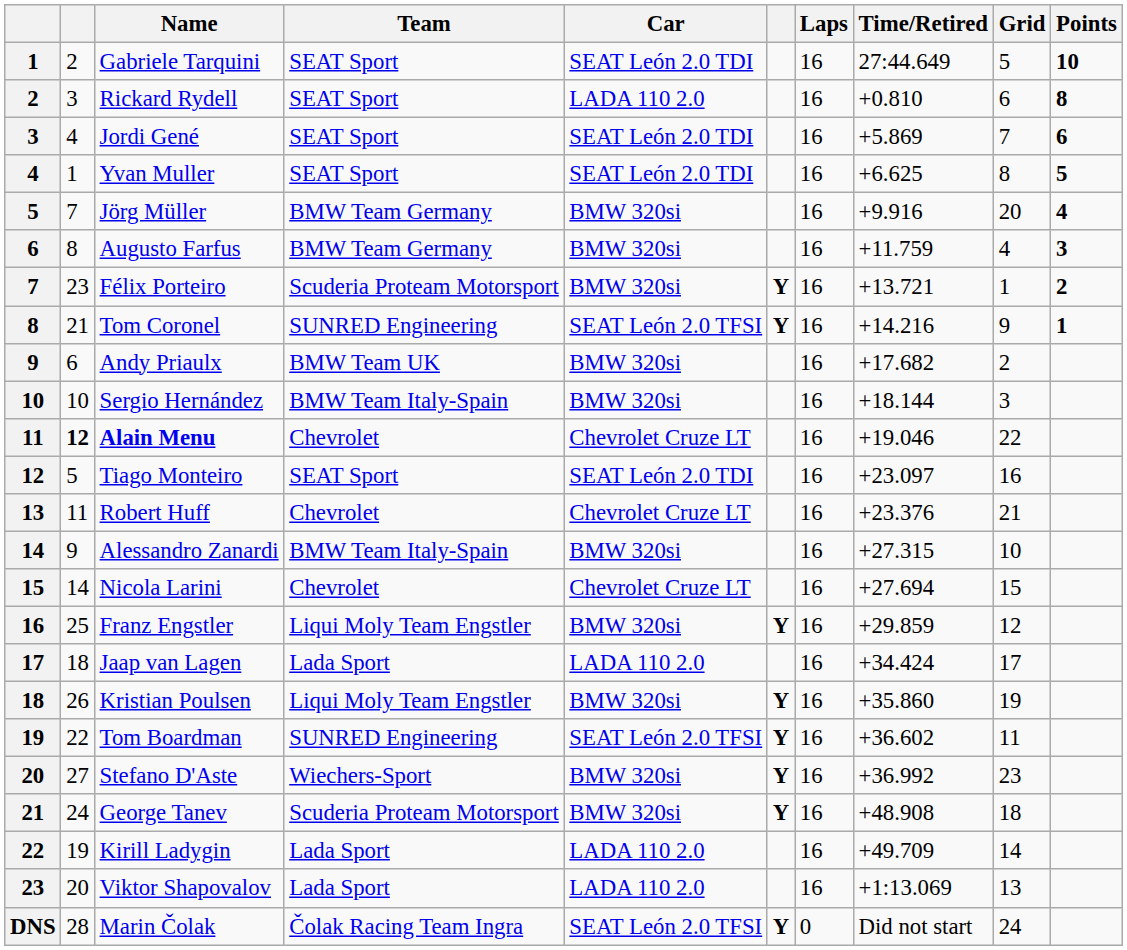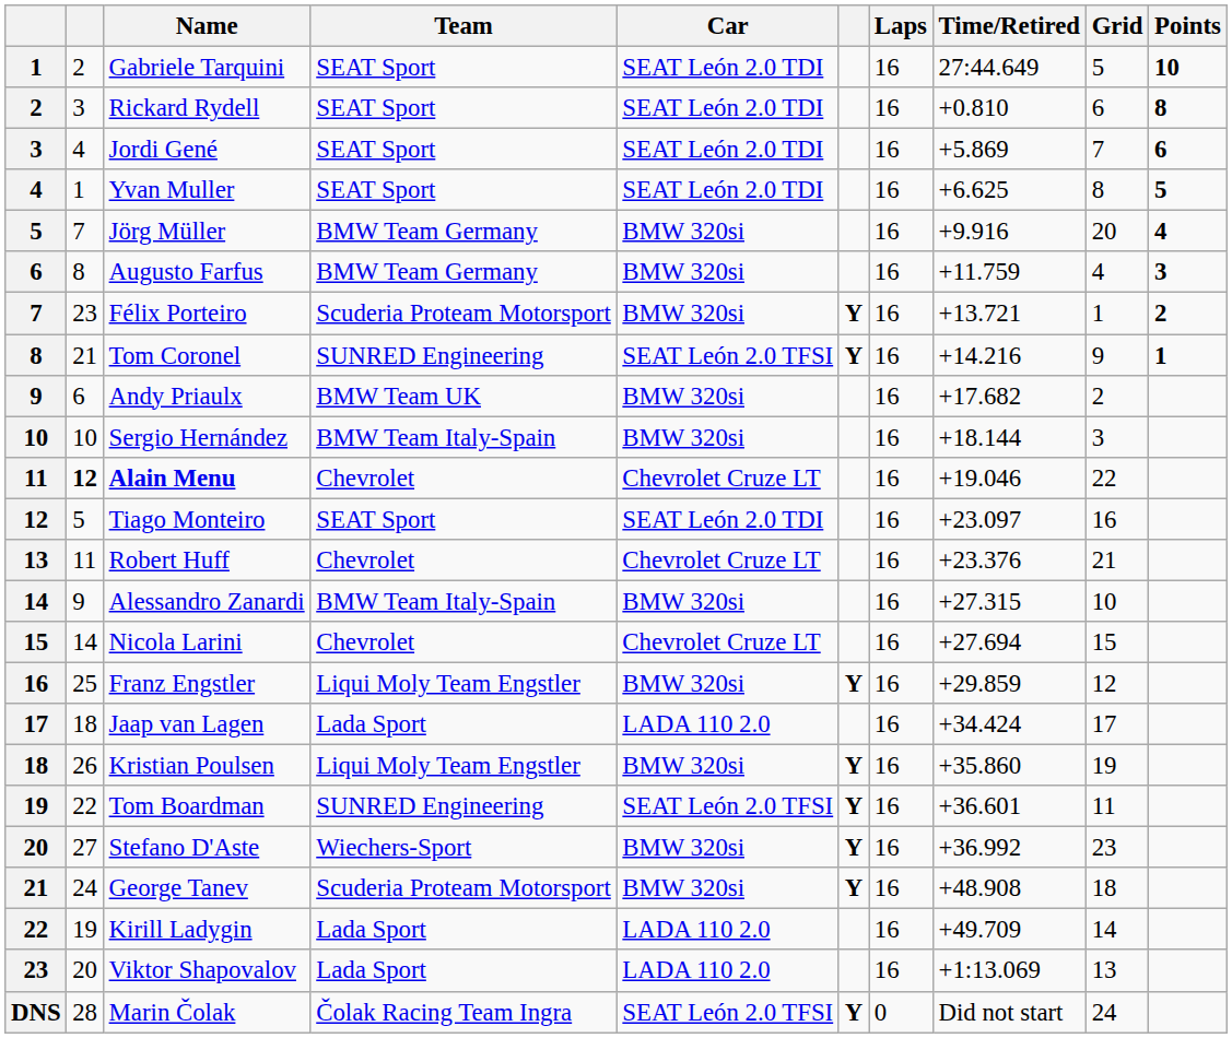 <table class="wikitable sortable" style="font-size: 95%;">
 <tr>
 <th></th>
 <th></th>
 <th>Name</th>
 <th>Team</th>
 <th>Car</th>
 <th></th>
 <th>Laps</th>
 <th>Time/Retired</th>
 <th>Grid</th>
 <th>Points</th>
 </tr>
 <tr>
 <th>1</th>
 <td>2</td>
 <td> <a href='#'>Gabriele Tarquini</a></td>
 <td><a href='#'>SEAT Sport</a></td>
 <td><a href='#'>SEAT León 2.0 TDI</a></td>
 <td></td>
 <td>16</td>
 <td>27:44.649</td>
 <td>5</td>
 <td><strong>10</strong></td>
 </tr>
 <tr>
 <th>2</th>
 <td>3</td>
 <td> <a href='#'>Rickard Rydell</a></td>
 <td><a href='#'>SEAT Sport</a></td>
-<td><a href='#'>LADA 110 2.0</a></td>
+<td><a href='#'>SEAT León 2.0 TDI</a></td>
 <td></td>
 <td>16</td>
 <td>+0.810</td>
 <td>6</td>
 <td><strong>8</strong></td>
 </tr>
 <tr>
 <th>3</th>
 <td>4</td>
 <td> <a href='#'>Jordi Gené</a></td>
 <td><a href='#'>SEAT Sport</a></td>
 <td><a href='#'>SEAT León 2.0 TDI</a></td>
 <td></td>
 <td>16</td>
 <td>+5.869</td>
 <td>7</td>
 <td><strong>6</strong></td>
 </tr>
 <tr>
 <th>4</th>
 <td>1</td>
 <td> <a href='#'>Yvan Muller</a></td>
 <td><a href='#'>SEAT Sport</a></td>
 <td><a href='#'>SEAT León 2.0 TDI</a></td>
 <td></td>
 <td>16</td>
 <td>+6.625</td>
 <td>8</td>
 <td><strong>5</strong></td>
 </tr>
 <tr>
 <th>5</th>
 <td>7</td>
 <td> <a href='#'>Jörg Müller</a></td>
 <td><a href='#'>BMW Team Germany</a></td>
 <td><a href='#'>BMW 320si</a></td>
 <td></td>
 <td>16</td>
 <td>+9.916</td>
 <td>20</td>
 <td><strong>4</strong></td>
 </tr>
 <tr>
 <th>6</th>
 <td>8</td>
 <td> <a href='#'>Augusto Farfus</a></td>
 <td><a href='#'>BMW Team Germany</a></td>
 <td><a href='#'>BMW 320si</a></td>
 <td></td>
 <td>16</td>
 <td>+11.759</td>
 <td>4</td>
 <td><strong>3</strong></td>
 </tr>
 <tr>
 <th>7</th>
 <td>23</td>
 <td> <a href='#'>Félix Porteiro</a></td>
 <td><a href='#'>Scuderia Proteam Motorsport</a></td>
 <td><a href='#'>BMW 320si</a></td>
 <td align=center><strong><span>Y</span></strong></td>
 <td>16</td>
 <td>+13.721</td>
 <td>1</td>
 <td><strong>2</strong></td>
 </tr>
 <tr>
 <th>8</th>
 <td>21</td>
 <td> <a href='#'>Tom Coronel</a></td>
 <td><a href='#'>SUNRED Engineering</a></td>
 <td><a href='#'>SEAT León 2.0 TFSI</a></td>
 <td align=center><strong><span>Y</span></strong></td>
 <td>16</td>
 <td>+14.216</td>
 <td>9</td>
 <td><strong>1</strong></td>
 </tr>
 <tr>
 <th>9</th>
 <td>6</td>
 <td> <a href='#'>Andy Priaulx</a></td>
 <td><a href='#'>BMW Team UK</a></td>
 <td><a href='#'>BMW 320si</a></td>
 <td></td>
 <td>16</td>
 <td>+17.682</td>
 <td>2</td>
 <td></td>
 </tr>
 <tr>
 <th>10</th>
 <td>10</td>
 <td> <a href='#'>Sergio Hernández</a></td>
 <td><a href='#'>BMW Team Italy-Spain</a></td>
 <td><a href='#'>BMW 320si</a></td>
 <td></td>
 <td>16</td>
 <td>+18.144</td>
 <td>3</td>
 <td></td>
 </tr>
 <tr>
 <th>11</th>
 <td><strong>12</strong></td>
 <td> <strong><a href='#'>Alain Menu</a></strong></td>
 <td><a href='#'>Chevrolet</a></td>
 <td><a href='#'>Chevrolet Cruze LT</a></td>
 <td></td>
 <td>16</td>
 <td>+19.046</td>
 <td>22</td>
 <td></td>
 </tr>
 <tr>
 <th>12</th>
 <td>5</td>
 <td> <a href='#'>Tiago Monteiro</a></td>
 <td><a href='#'>SEAT Sport</a></td>
 <td><a href='#'>SEAT León 2.0 TDI</a></td>
 <td></td>
 <td>16</td>
 <td>+23.097</td>
 <td>16</td>
 <td></td>
 </tr>
 <tr>
 <th>13</th>
 <td>11</td>
 <td> <a href='#'>Robert Huff</a></td>
 <td><a href='#'>Chevrolet</a></td>
 <td><a href='#'>Chevrolet Cruze LT</a></td>
 <td></td>
 <td>16</td>
 <td>+23.376</td>
 <td>21</td>
 <td></td>
 </tr>
 <tr>
 <th>14</th>
 <td>9</td>
 <td> <a href='#'>Alessandro Zanardi</a></td>
 <td><a href='#'>BMW Team Italy-Spain</a></td>
 <td><a href='#'>BMW 320si</a></td>
 <td></td>
 <td>16</td>
 <td>+27.315</td>
 <td>10</td>
 <td></td>
 </tr>
 <tr>
 <th>15</th>
 <td>14</td>
 <td> <a href='#'>Nicola Larini</a></td>
 <td><a href='#'>Chevrolet</a></td>
 <td><a href='#'>Chevrolet Cruze LT</a></td>
 <td></td>
 <td>16</td>
 <td>+27.694</td>
 <td>15</td>
 <td></td>
 </tr>
 <tr>
 <th>16</th>
 <td>25</td>
 <td> <a href='#'>Franz Engstler</a></td>
 <td><a href='#'>Liqui Moly Team Engstler</a></td>
 <td><a href='#'>BMW 320si</a></td>
 <td align=center><strong><span>Y</span></strong></td>
 <td>16</td>
 <td>+29.859</td>
 <td>12</td>
 <td></td>
 </tr>
 <tr>
 <th>17</th>
 <td>18</td>
 <td> <a href='#'>Jaap van Lagen</a></td>
 <td><a href='#'>Lada Sport</a></td>
 <td><a href='#'>LADA 110 2.0</a></td>
 <td></td>
 <td>16</td>
 <td>+34.424</td>
 <td>17</td>
 <td></td>
 </tr>
 <tr>
 <th>18</th>
 <td>26</td>
 <td> <a href='#'>Kristian Poulsen</a></td>
 <td><a href='#'>Liqui Moly Team Engstler</a></td>
 <td><a href='#'>BMW 320si</a></td>
 <td align=center><strong><span>Y</span></strong></td>
 <td>16</td>
 <td>+35.860</td>
 <td>19</td>
 <td></td>
 </tr>
 <tr>
 <th>19</th>
 <td>22</td>
 <td> <a href='#'>Tom Boardman</a></td>
 <td><a href='#'>SUNRED Engineering</a></td>
 <td><a href='#'>SEAT León 2.0 TFSI</a></td>
 <td align=center><strong><span>Y</span></strong></td>
 <td>16</td>
-<td>+36.602</td>
+<td>+36.601</td>
 <td>11</td>
 <td></td>
 </tr>
 <tr>
 <th>20</th>
 <td>27</td>
 <td> <a href='#'>Stefano D'Aste</a></td>
 <td><a href='#'>Wiechers-Sport</a></td>
 <td><a href='#'>BMW 320si</a></td>
 <td align=center><strong><span>Y</span></strong></td>
 <td>16</td>
 <td>+36.992</td>
 <td>23</td>
 <td></td>
 </tr>
 <tr>
 <th>21</th>
 <td>24</td>
 <td> <a href='#'>George Tanev</a></td>
 <td><a href='#'>Scuderia Proteam Motorsport</a></td>
 <td><a href='#'>BMW 320si</a></td>
 <td align=center><strong><span>Y</span></strong></td>
 <td>16</td>
 <td>+48.908</td>
 <td>18</td>
 <td></td>
 </tr>
 <tr>
 <th>22</th>
 <td>19</td>
 <td> <a href='#'>Kirill Ladygin</a></td>
 <td><a href='#'>Lada Sport</a></td>
 <td><a href='#'>LADA 110 2.0</a></td>
 <td></td>
 <td>16</td>
 <td>+49.709</td>
 <td>14</td>
 <td></td>
 </tr>
 <tr>
 <th>23</th>
 <td>20</td>
 <td> <a href='#'>Viktor Shapovalov</a></td>
 <td><a href='#'>Lada Sport</a></td>
 <td><a href='#'>LADA 110 2.0</a></td>
 <td></td>
 <td>16</td>
 <td>+1:13.069</td>
 <td>13</td>
 <td></td>
 </tr>
 <tr>
 <th>DNS</th>
 <td>28</td>
 <td> <a href='#'>Marin Čolak</a></td>
 <td><a href='#'>Čolak Racing Team Ingra</a></td>
 <td><a href='#'>SEAT León 2.0 TFSI</a></td>
 <td align=center><strong><span>Y</span></strong></td>
 <td>0</td>
 <td>Did not start</td>
 <td>24</td>
 <td></td>
 </tr>
 </table>
